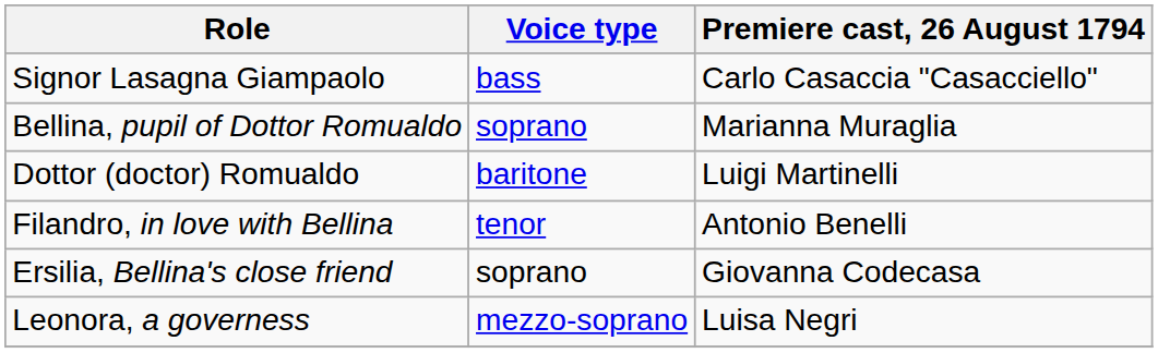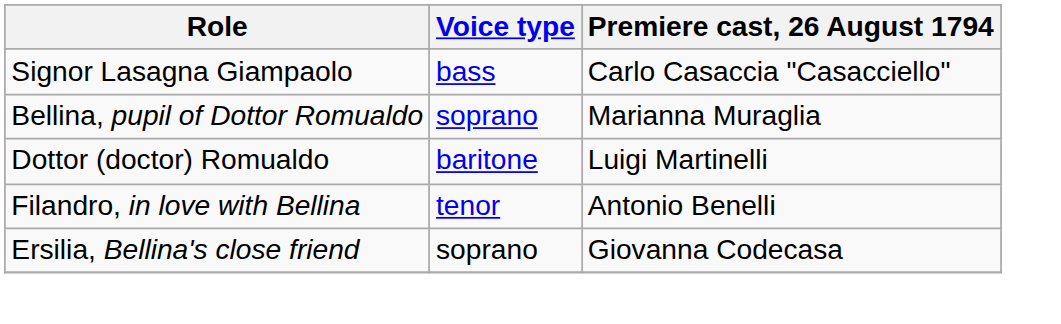 <table class="wikitable">
 <tr>
 <th>Role</th>
 <th><a href='#'>Voice type</a></th>
 <th>Premiere cast, 26 August 1794</th>
 </tr>
 <tr>
 <td>Signor Lasagna Giampaolo</td>
 <td><a href='#'>bass</a></td>
 <td>Carlo Casaccia "Casacciello"</td>
 </tr>
 <tr>
 <td>Bellina, <em>pupil of Dottor Romualdo</em></td>
 <td><a href='#'>soprano</a></td>
 <td>Marianna Muraglia</td>
 </tr>
 <tr>
 <td>Dottor (doctor) Romualdo</td>
 <td><a href='#'>baritone</a></td>
 <td>Luigi Martinelli</td>
 </tr>
 <tr>
 <td>Filandro, <em>in love with Bellina</em></td>
 <td><a href='#'>tenor</a></td>
 <td>Antonio Benelli</td>
 </tr>
 <tr>
 <td>Ersilia, <em>Bellina's close friend</em></td>
 <td>soprano</td>
 <td>Giovanna Codecasa</td>
 </tr>
 <tr>
-<td>Leonora, <em>a governess</em></td>
-<td><a href='#'>mezzo-soprano</a></td>
-<td>Luisa Negri</td>
-</tr>
-<tr>
 </tr>
 </table>
